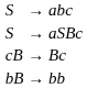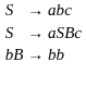 <table>
 <tr>
 <td><em>S</em></td>
 <td>→</td>
 <td><em>abc</em></td>
 </tr>
 <tr>
 <td><em>S</em></td>
 <td>→</td>
 <td><em>aSBc</em></td>
 </tr>
 <tr>
-<td><em>cB</em></td>
-<td>→</td>
-<td><em>Bc</em></td>
-</tr>
-<tr>
 <td><em>bB</em></td>
 <td>→</td>
 <td><em>bb</em></td>
 </tr>
 </table>
